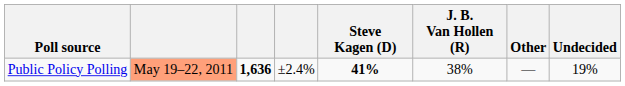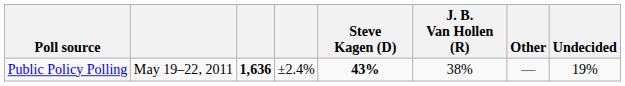 <table class="wikitable" style="text-align:center">
 <tr style="vertical-align:bottom">
 <th>Poll source</th>
 <th></th>
 <th></th>
 <th></th>
 <th style="width:100px;">Steve<br>Kagen (D)</th>
 <th style="width:100px;">J. B.<br>Van Hollen (R)</th>
 <th>Other</th>
 <th>Undecided</th>
 </tr>
 <tr>
 <td style="text-align:left"><a href='#'>Public Policy Polling</a></td>
-<td style="background: lightsalmon;">May 19–22, 2011</td>
+<td>May 19–22, 2011</td>
 <td><strong>1,636</strong></td>
 <td>±2.4%</td>
-<td><strong>41%</strong></td>
+<td><strong>43%</strong></td>
 <td>38%</td>
 <td>—</td>
 <td>19%</td>
 </tr>
 </table>
